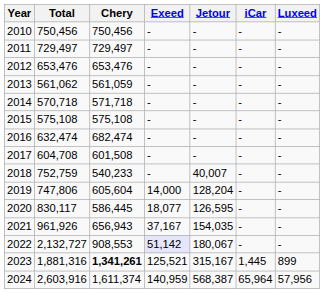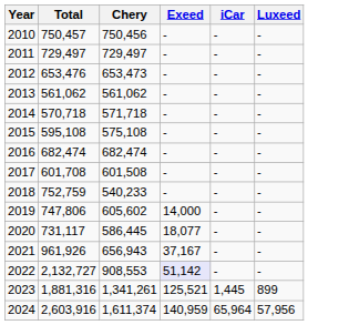 <table class="wikitable">
 <tr>
 <th>Year</th>
 <th>Total</th>
 <th>Chery</th>
 <th><a href='#'>Exeed</a></th>
-<th><a href='#'>Jetour</a></th>
 <th><a href='#'>iCar</a></th>
 <th><a href='#'>Luxeed</a></th>
 </tr>
 <tr>
 <td>2010</td>
+<td>750,457</td>
 <td>750,456</td>
-<td>750,456</td>
-<td>-</td>
 <td>-</td>
 <td>-</td>
 <td>-</td>
 </tr>
 <tr>
 <td>2011</td>
 <td>729,497</td>
 <td>729,497</td>
 <td>-</td>
 <td>-</td>
 <td>-</td>
-<td>-</td>
 </tr>
 <tr>
 <td>2012</td>
 <td>653,476</td>
-<td>653,476</td>
-<td>-</td>
+<td>653,473</td>
 <td>-</td>
 <td>-</td>
 <td>-</td>
 </tr>
 <tr>
 <td>2013</td>
 <td>561,062</td>
-<td>561,059</td>
-<td>-</td>
+<td>561,062</td>
 <td>-</td>
 <td>-</td>
 <td>-</td>
 </tr>
 <tr>
 <td>2014</td>
 <td>570,718</td>
 <td>571,718</td>
 <td>-</td>
 <td>-</td>
 <td>-</td>
-<td>-</td>
 </tr>
 <tr>
 <td>2015</td>
+<td>595,108</td>
 <td>575,108</td>
-<td>575,108</td>
-<td>-</td>
 <td>-</td>
 <td>-</td>
 <td>-</td>
 </tr>
 <tr>
 <td>2016</td>
-<td>632,474</td>
 <td>682,474</td>
-<td>-</td>
+<td>682,474</td>
 <td>-</td>
 <td>-</td>
 <td>-</td>
 </tr>
 <tr>
 <td>2017</td>
-<td>604,708</td>
+<td>601,708</td>
 <td>601,508</td>
-<td>-</td>
 <td>-</td>
 <td>-</td>
 <td>-</td>
 </tr>
 <tr>
 <td>2018</td>
 <td>752,759</td>
 <td>540,233</td>
 <td>-</td>
-<td>40,007</td>
 <td>-</td>
 <td>-</td>
 </tr>
 <tr>
 <td>2019</td>
 <td>747,806</td>
-<td>605,604</td>
+<td>605,602</td>
 <td>14,000</td>
-<td>128,204</td>
 <td>-</td>
 <td>-</td>
 </tr>
 <tr>
 <td>2020</td>
-<td>830,117</td>
+<td>731,117</td>
 <td>586,445</td>
 <td>18,077</td>
-<td>126,595</td>
 <td>-</td>
 <td>-</td>
 </tr>
 <tr>
 <td>2021</td>
 <td>961,926</td>
 <td>656,943</td>
 <td>37,167</td>
-<td>154,035</td>
 <td>-</td>
 <td>-</td>
 </tr>
 <tr>
 <td>2022</td>
 <td>2,132,727</td>
 <td>908,553</td>
 <td style="background: lavender;">51,142</td>
-<td>180,067</td>
 <td>-</td>
 <td>-</td>
 </tr>
 <tr>
 <td>2023</td>
 <td>1,881,316</td>
-<td><strong>1,341,261</strong></td>
+<td>1,341,261</td>
 <td>125,521</td>
-<td>315,167</td>
 <td>1,445</td>
 <td>899</td>
 </tr>
 <tr>
 <td>2024</td>
 <td>2,603,916</td>
 <td>1,611,374</td>
 <td>140,959</td>
-<td>568,387</td>
 <td>65,964</td>
 <td>57,956</td>
 </tr>
 </table>
